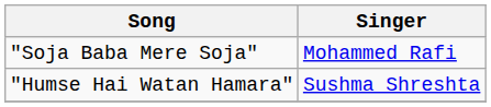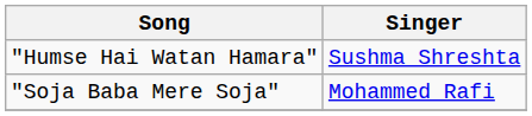 <table class="wikitable">
 <tr>
 <th>Song</th>
 <th>Singer</th>
 </tr>
 <tr>
+<td>"Humse Hai Watan Hamara"</td>
+<td><a href='#'>Sushma Shreshta</a></td>
+</tr>
+<tr>
 <td>"Soja Baba Mere Soja"</td>
 <td><a href='#'>Mohammed Rafi</a></td>
 </tr>
 <tr>
-<td>"Humse Hai Watan Hamara"</td>
-<td><a href='#'>Sushma Shreshta</a></td>
-</tr>
-<tr>
 </tr>
 </table>
